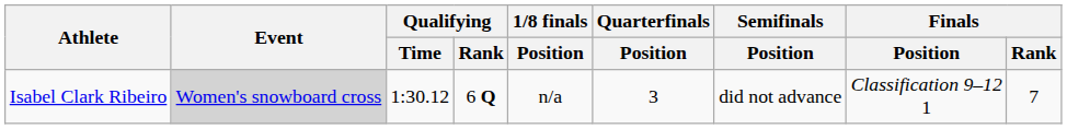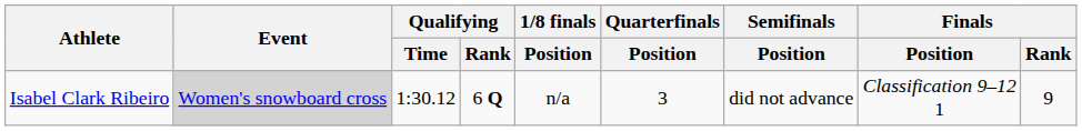 <table class="wikitable" style="font-size:90%">
 <tr>
 <th rowspan="2">Athlete</th>
 <th rowspan="2">Event</th>
 <th colspan="2">Qualifying</th>
 <th>1/8 finals</th>
 <th>Quarterfinals</th>
 <th>Semifinals</th>
 <th colspan=2>Finals</th>
 </tr>
 <tr>
 <th>Time</th>
 <th>Rank</th>
 <th>Position</th>
 <th>Position</th>
 <th>Position</th>
 <th>Position</th>
 <th>Rank</th>
 </tr>
 <tr>
 <td><a href='#'>Isabel Clark Ribeiro</a></td>
 <td style="background: lightgrey;"><a href='#'>Women's snowboard cross</a></td>
 <td align="center">1:30.12</td>
 <td align="center">6 <strong>Q</strong></td>
 <td align="center">n/a</td>
 <td align="center">3</td>
 <td align="center">did not advance</td>
 <td align="center"><em>Classification 9–12</em> <br>1</td>
-<td align="center">7</td>
+<td align="center">9</td>
 </tr>
 </table>
